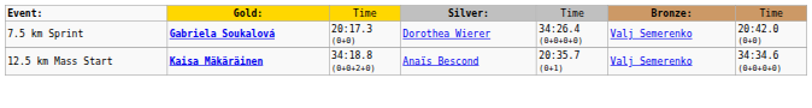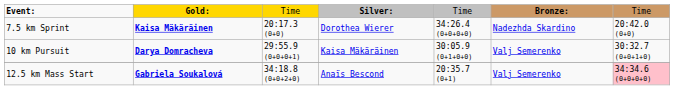 <table class="wikitable" width=85%>
 <tr>
 <td><strong>Event:</strong></td>
 <td style="text-align:center;background-color:gold;"><strong>Gold:</strong></td>
 <td style="text-align:center;background-color:gold;">Time</td>
 <td style="text-align:center;background-color:silver;"><strong>Silver:</strong></td>
 <td style="text-align:center;background-color:silver;">Time</td>
 <td style="text-align:center;background-color:#CC9966;"><strong>Bronze:</strong></td>
 <td style="text-align:center;background-color:#CC9966;">Time</td>
 </tr>
 <tr>
 <td>7.5 km Sprint<br></td>
-<td><strong><a href='#'>Gabriela Soukalová</a></strong><br><small></small></td>
+<td><strong><a href='#'>Kaisa Mäkäräinen</a></strong><br><small></small></td>
 <td>20:17.3<br><small>(0+0)</small></td>
 <td><a href='#'>Dorothea Wierer</a><br><small></small></td>
 <td>34:26.4<br><small>(0+0+0+0)</small></td>
+<td><a href='#'>Nadezhda Skardino</a><br><small></small></td>
+<td>20:42.0<br><small>(0+0)</small></td>
+</tr>
+<tr>
+<td>10 km Pursuit<br></td>
+<td><strong><a href='#'>Darya Domracheva</a></strong><br><small></small></td>
+<td>29:55.9<br><small>(0+0+0+1)</small></td>
+<td><a href='#'>Kaisa Mäkäräinen</a><br><small></small></td>
+<td>30:05.9<br><small>(0+1+0+0)</small></td>
 <td><a href='#'>Valj Semerenko</a><br><small></small></td>
-<td>20:42.0<br><small>(0+0)</small></td>
+<td>30:32.7<br><small>(0+0+1+0)</small></td>
 </tr>
 <tr>
 </tr>
 <tr>
 <td>12.5 km Mass Start<br></td>
-<td><strong><a href='#'>Kaisa Mäkäräinen</a></strong><br><small></small></td>
+<td><strong><a href='#'>Gabriela Soukalová</a></strong><br><small></small></td>
 <td>34:18.8<br><small>(0+0+2+0)</small></td>
 <td><a href='#'>Anaïs Bescond</a><br><small></small></td>
 <td>20:35.7<br><small>(0+1)</small></td>
 <td><a href='#'>Valj Semerenko</a><br><small></small></td>
-<td>34:34.6<br><small>(0+0+0+0)</small></td>
+<td style="background: pink;">34:34.6<br><small>(0+0+0+0)</small></td>
 </tr>
 </table>
